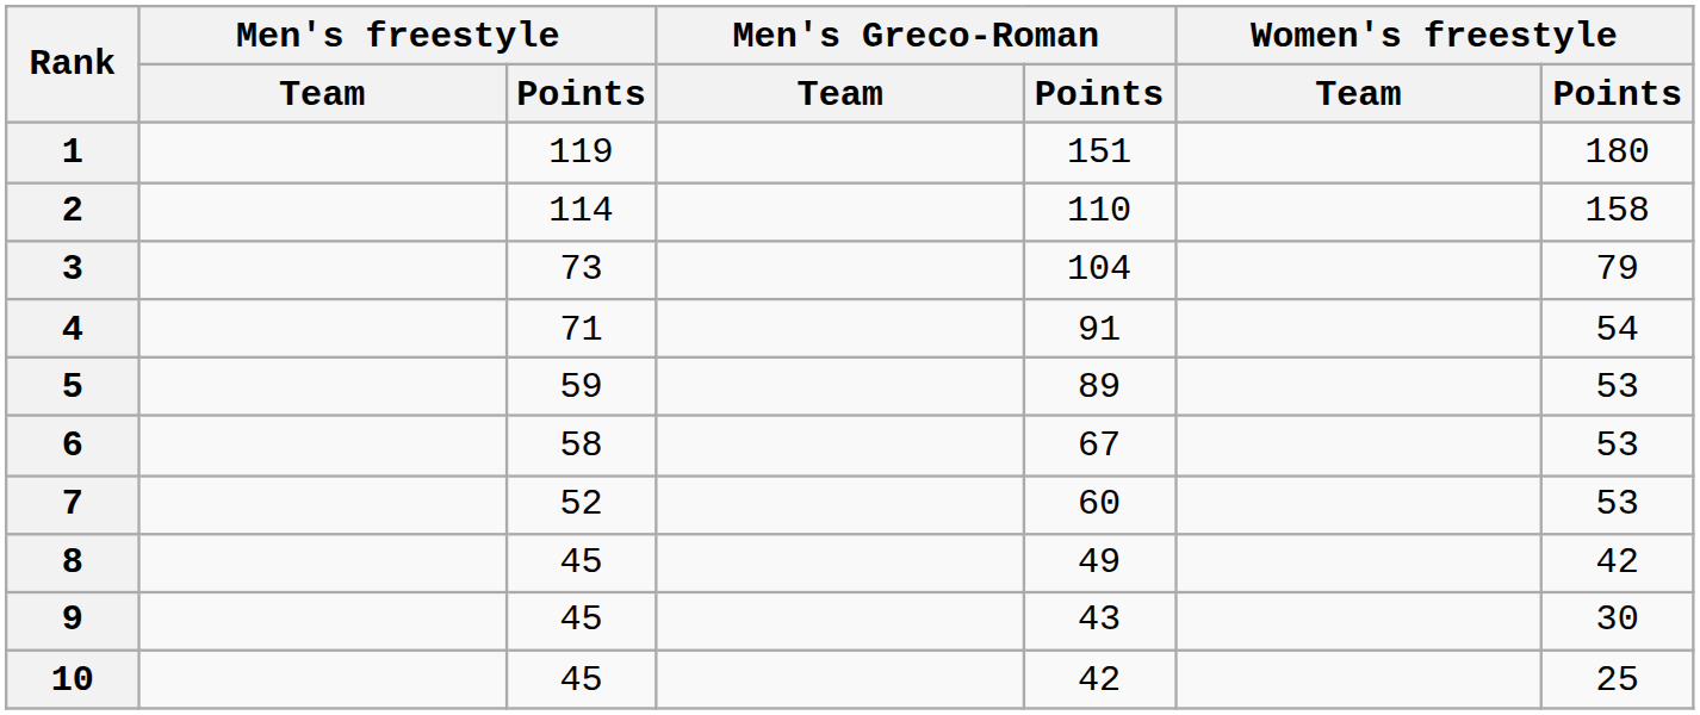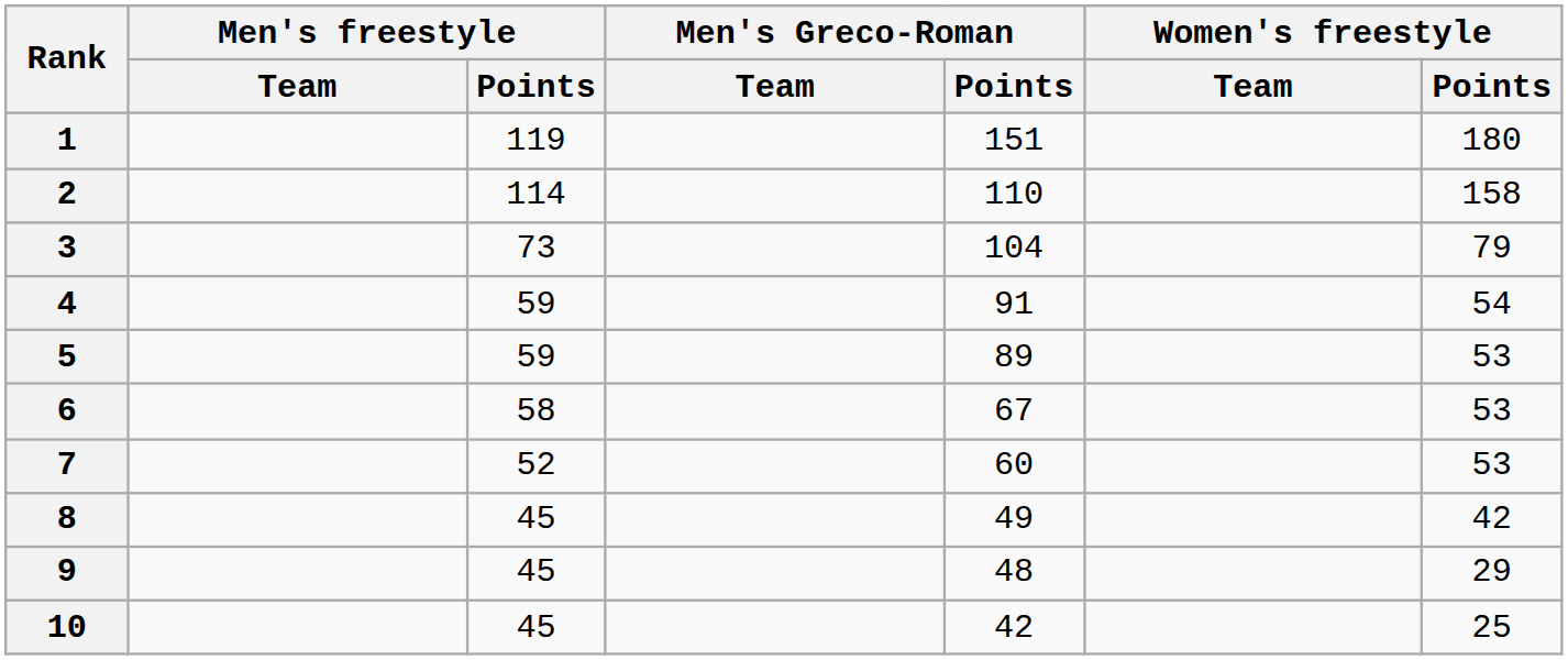 <table class="wikitable" style="text-align:center;">
 <tr>
 <th width=50 rowspan="2">Rank</th>
 <th colspan="2">Men's freestyle</th>
 <th colspan="2">Men's Greco-Roman</th>
 <th colspan="2">Women's freestyle</th>
 </tr>
 <tr>
 <th width=200>Team</th>
 <th width=50>Points</th>
 <th width=200>Team</th>
 <th width=50>Points</th>
 <th width=200>Team</th>
 <th width=50>Points</th>
 </tr>
 <tr>
 <th>1</th>
 <td align=left></td>
 <td>119</td>
 <td align=left></td>
 <td>151</td>
 <td align=left></td>
 <td>180</td>
 </tr>
 <tr>
 <th>2</th>
 <td align=left></td>
 <td>114</td>
 <td align=left></td>
 <td>110</td>
 <td align=left></td>
 <td>158</td>
 </tr>
 <tr>
 <th>3</th>
 <td align=left></td>
 <td>73</td>
 <td align=left></td>
 <td>104</td>
 <td align=left></td>
 <td>79</td>
 </tr>
 <tr>
 <th>4</th>
 <td align=left></td>
-<td>71</td>
+<td>59</td>
 <td align=left></td>
 <td>91</td>
 <td align=left></td>
 <td>54</td>
 </tr>
 <tr>
 <th>5</th>
 <td align=left></td>
 <td>59</td>
 <td align=left></td>
 <td>89</td>
 <td align=left></td>
 <td>53</td>
 </tr>
 <tr>
 <th>6</th>
 <td align=left></td>
 <td>58</td>
 <td align=left></td>
 <td>67</td>
 <td align=left></td>
 <td>53</td>
 </tr>
 <tr>
 <th>7</th>
 <td align=left></td>
 <td>52</td>
 <td align=left></td>
 <td>60</td>
 <td align=left></td>
 <td>53</td>
 </tr>
 <tr>
 <th>8</th>
 <td align=left></td>
 <td>45</td>
 <td align=left></td>
 <td>49</td>
 <td align=left></td>
 <td>42</td>
 </tr>
 <tr>
 <th>9</th>
 <td align=left></td>
 <td>45</td>
 <td align=left></td>
-<td>43</td>
+<td>48</td>
 <td align=left></td>
-<td>30</td>
+<td>29</td>
 </tr>
 <tr>
 <th>10</th>
 <td align=left></td>
 <td>45</td>
 <td align=left></td>
 <td>42</td>
 <td align=left></td>
 <td>25</td>
 </tr>
 </table>
